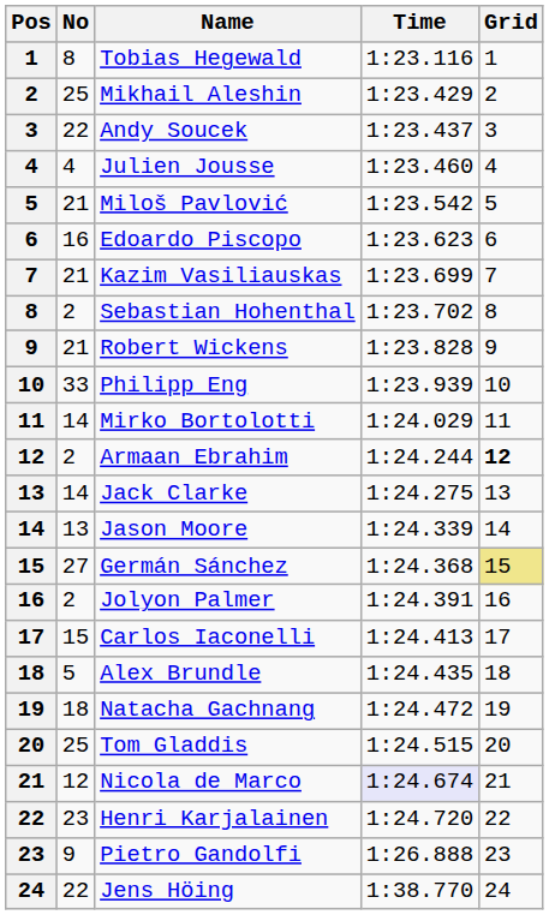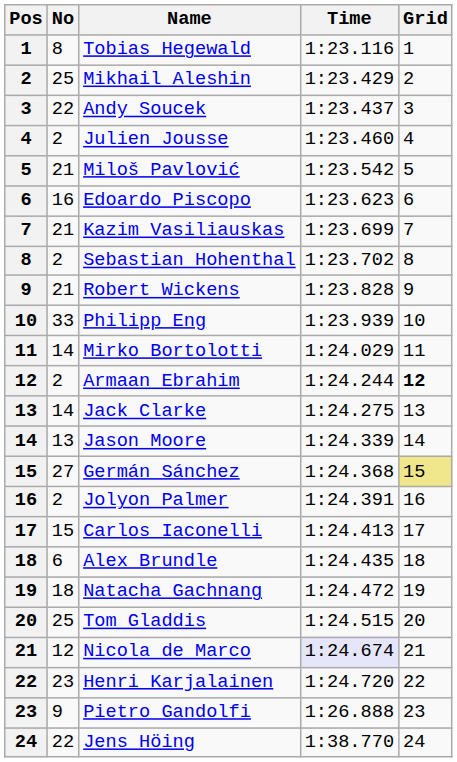 <table class="wikitable" style="font-size: 95%">
 <tr>
 <th>Pos</th>
 <th>No</th>
 <th>Name</th>
 <th>Time</th>
 <th>Grid</th>
 </tr>
 <tr>
 <th>1</th>
 <td>8</td>
 <td> <a href='#'>Tobias Hegewald</a></td>
 <td>1:23.116</td>
 <td>1</td>
 </tr>
 <tr>
 <th>2</th>
 <td>25</td>
 <td> <a href='#'>Mikhail Aleshin</a></td>
 <td>1:23.429</td>
 <td>2</td>
 </tr>
 <tr>
 <th>3</th>
 <td>22</td>
 <td> <a href='#'>Andy Soucek</a></td>
 <td>1:23.437</td>
 <td>3</td>
 </tr>
 <tr>
 <th>4</th>
-<td>4</td>
+<td>2</td>
 <td> <a href='#'>Julien Jousse</a></td>
 <td>1:23.460</td>
 <td>4</td>
 </tr>
 <tr>
 <th>5</th>
 <td>21</td>
 <td> <a href='#'>Miloš Pavlović</a></td>
 <td>1:23.542</td>
 <td>5</td>
 </tr>
 <tr>
 <th>6</th>
 <td>16</td>
 <td> <a href='#'>Edoardo Piscopo</a></td>
 <td>1:23.623</td>
 <td>6</td>
 </tr>
 <tr>
 <th>7</th>
 <td>21</td>
 <td> <a href='#'>Kazim Vasiliauskas</a></td>
 <td>1:23.699</td>
 <td>7</td>
 </tr>
 <tr>
 <th>8</th>
 <td>2</td>
 <td> <a href='#'>Sebastian Hohenthal</a></td>
 <td>1:23.702</td>
 <td>8</td>
 </tr>
 <tr>
 <th>9</th>
 <td>21</td>
 <td> <a href='#'>Robert Wickens</a></td>
 <td>1:23.828</td>
 <td>9</td>
 </tr>
 <tr>
 <th>10</th>
 <td>33</td>
 <td> <a href='#'>Philipp Eng</a></td>
 <td>1:23.939</td>
 <td>10</td>
 </tr>
 <tr>
 <th>11</th>
 <td>14</td>
 <td> <a href='#'>Mirko Bortolotti</a></td>
 <td>1:24.029</td>
 <td>11</td>
 </tr>
 <tr>
 <th>12</th>
 <td>2</td>
 <td> <a href='#'>Armaan Ebrahim</a></td>
 <td>1:24.244</td>
 <td><strong>12</strong></td>
 </tr>
 <tr>
 <th>13</th>
 <td>14</td>
 <td> <a href='#'>Jack Clarke</a></td>
 <td>1:24.275</td>
 <td>13</td>
 </tr>
 <tr>
 <th>14</th>
 <td>13</td>
 <td> <a href='#'>Jason Moore</a></td>
 <td>1:24.339</td>
 <td>14</td>
 </tr>
 <tr>
 <th>15</th>
 <td>27</td>
 <td> <a href='#'>Germán Sánchez</a></td>
 <td>1:24.368</td>
 <td style="background: khaki;">15</td>
 </tr>
 <tr>
 <th>16</th>
 <td>2</td>
 <td> <a href='#'>Jolyon Palmer</a></td>
 <td>1:24.391</td>
 <td>16</td>
 </tr>
 <tr>
 <th>17</th>
 <td>15</td>
 <td> <a href='#'>Carlos Iaconelli</a></td>
 <td>1:24.413</td>
 <td>17</td>
 </tr>
 <tr>
 <th>18</th>
-<td>5</td>
+<td>6</td>
 <td> <a href='#'>Alex Brundle</a></td>
 <td>1:24.435</td>
 <td>18</td>
 </tr>
 <tr>
 <th>19</th>
 <td>18</td>
 <td> <a href='#'>Natacha Gachnang</a></td>
 <td>1:24.472</td>
 <td>19</td>
 </tr>
 <tr>
 <th>20</th>
 <td>25</td>
 <td> <a href='#'>Tom Gladdis</a></td>
 <td>1:24.515</td>
 <td>20</td>
 </tr>
 <tr>
 <th>21</th>
 <td>12</td>
 <td> <a href='#'>Nicola de Marco</a></td>
 <td style="background: lavender;">1:24.674</td>
 <td>21</td>
 </tr>
 <tr>
 <th>22</th>
 <td>23</td>
 <td> <a href='#'>Henri Karjalainen</a></td>
 <td>1:24.720</td>
 <td>22</td>
 </tr>
 <tr>
 <th>23</th>
 <td>9</td>
 <td> <a href='#'>Pietro Gandolfi</a></td>
 <td>1:26.888</td>
 <td>23</td>
 </tr>
 <tr>
 <th>24</th>
 <td>22</td>
 <td> <a href='#'>Jens Höing</a></td>
 <td>1:38.770</td>
 <td>24</td>
 </tr>
 </table>
